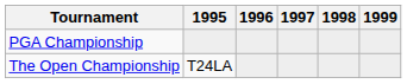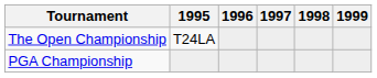 <table class="wikitable" style="font-size:95%;text-align:center;">
 <tr>
 <th>Tournament</th>
 <th>1995</th>
 <th>1996</th>
 <th>1997</th>
 <th>1998</th>
 <th>1999</th>
 </tr>
 <tr>
+<td align=left><a href='#'>The Open Championship</a></td>
+<td>T24<span>LA</span></td>
+<td style="background:#eeeeee;"></td>
+<td style="background:#eeeeee;"></td>
+<td style="background:#eeeeee;"></td>
+<td style="background:#eeeeee;"></td>
+</tr>
+<tr>
 <td align=left><a href='#'>PGA Championship</a></td>
 <td style="background:#eeeeee;"></td>
 <td style="background:#eeeeee;"></td>
 <td style="background:#eeeeee;"></td>
 <td style="background:#eeeeee;"></td>
 <td style="background:#eeeeee;"></td>
 </tr>
-<tr>
-<td align=left><a href='#'>The Open Championship</a></td>
-<td>T24<span>LA</span></td>
-<td style="background:#eeeeee;"></td>
-<td style="background:#eeeeee;"></td>
-<td style="background:#eeeeee;"></td>
-<td style="background:#eeeeee;"></td>
-</tr>
 </table>
